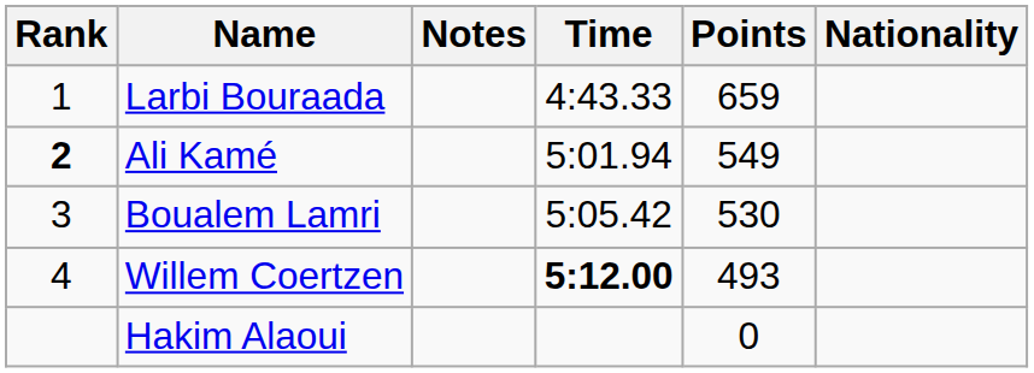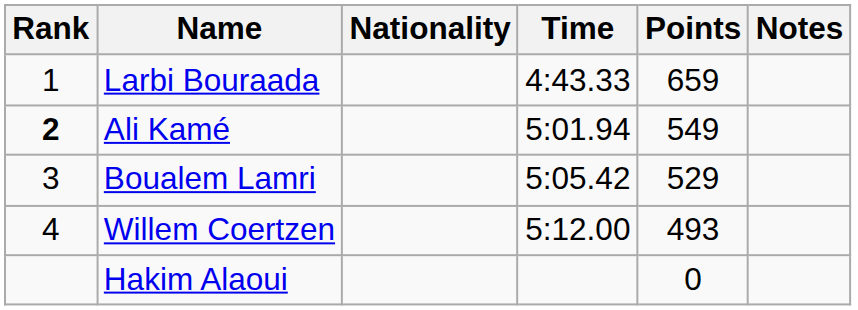 <table class="wikitable sortable" style="text-align:center">
 <tr>
 <th>Rank</th>
 <th>Name</th>
-<th>Notes</th>
+<th>Nationality</th>
 <th>Time</th>
 <th>Points</th>
-<th>Nationality</th>
+<th>Notes</th>
 </tr>
 <tr>
 <td>1</td>
 <td align="left"><a href='#'>Larbi Bouraada</a></td>
-<td></td>
+<td align=left></td>
 <td>4:43.33</td>
 <td>659</td>
-<td align=left></td>
+<td></td>
 </tr>
 <tr>
 <td><strong>2</strong></td>
 <td align="left"><a href='#'>Ali Kamé</a></td>
-<td></td>
+<td align=left></td>
 <td>5:01.94</td>
 <td>549</td>
-<td align=left></td>
+<td></td>
 </tr>
 <tr>
 <td>3</td>
 <td align="left"><a href='#'>Boualem Lamri</a></td>
+<td align=left></td>
+<td>5:05.42</td>
+<td>529</td>
 <td></td>
-<td>5:05.42</td>
-<td>530</td>
-<td align=left></td>
 </tr>
 <tr>
 <td>4</td>
 <td align="left"><a href='#'>Willem Coertzen</a></td>
+<td align=left></td>
+<td>5:12.00</td>
+<td>493</td>
 <td></td>
-<td><strong>5:12.00</strong></td>
-<td>493</td>
-<td align=left></td>
 </tr>
 <tr>
 <td></td>
 <td align="left"><a href='#'>Hakim Alaoui</a></td>
-<td></td>
+<td align=left></td>
 <td></td>
 <td>0</td>
-<td align=left></td>
+<td></td>
 </tr>
 </table>
